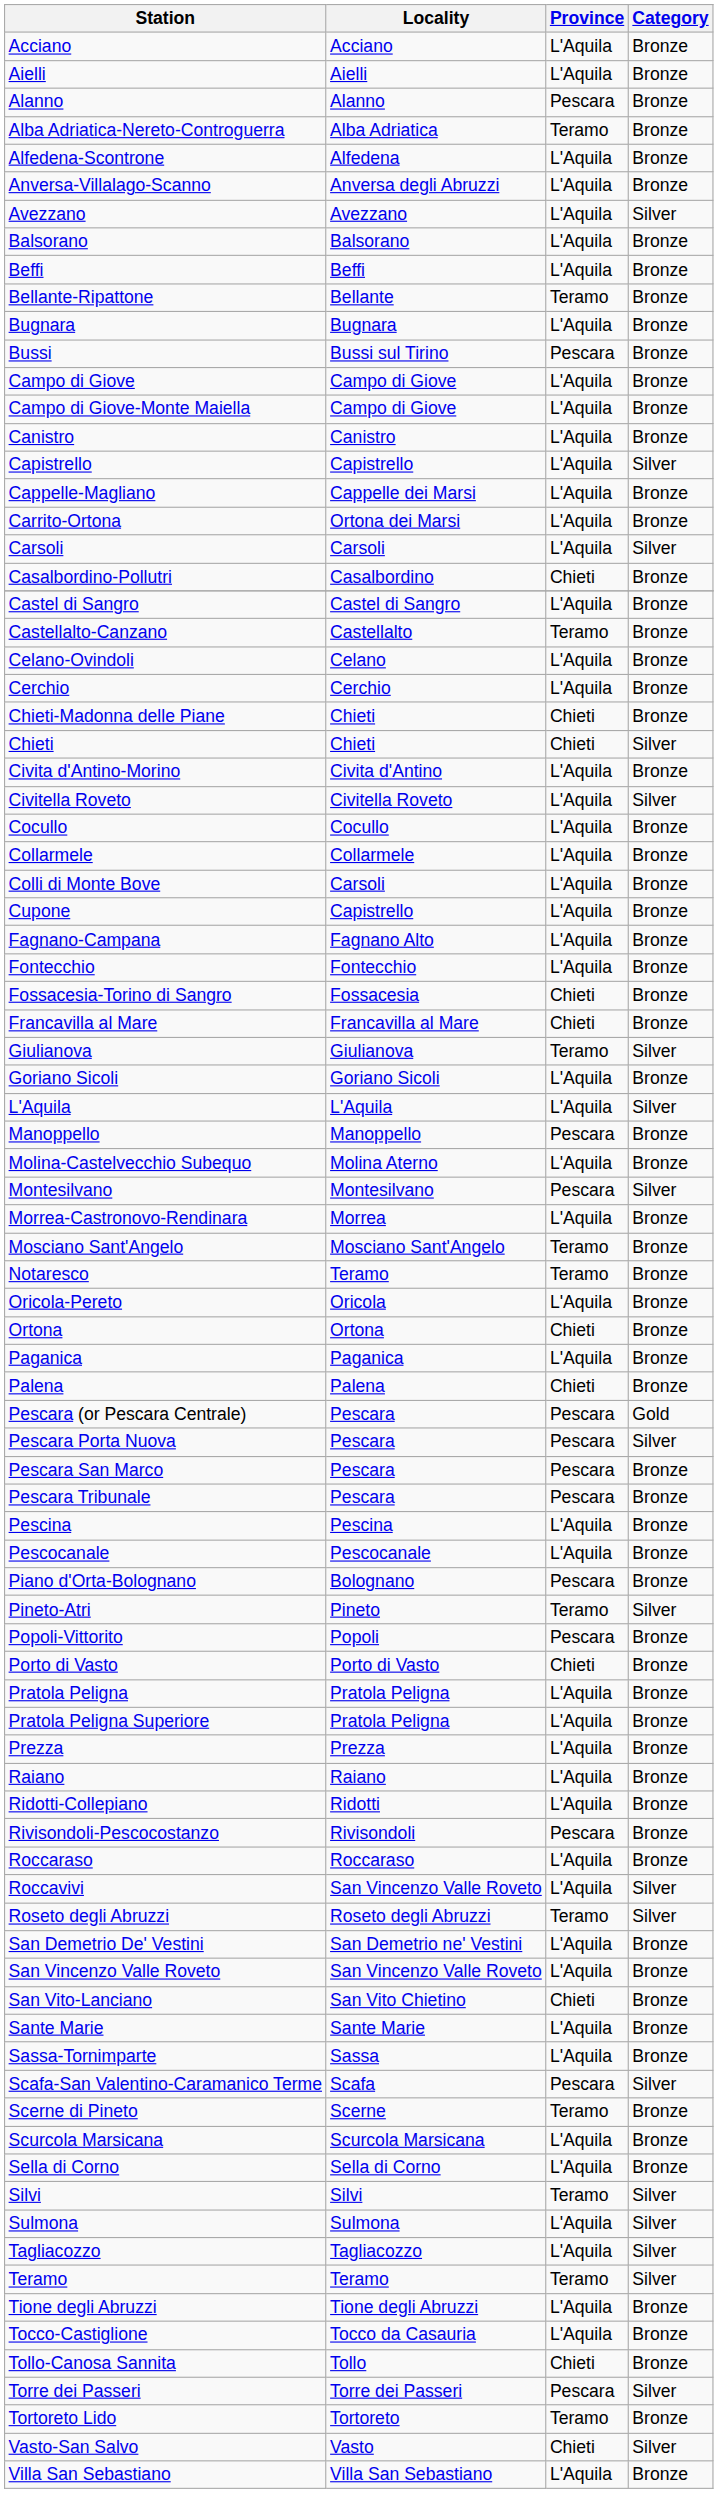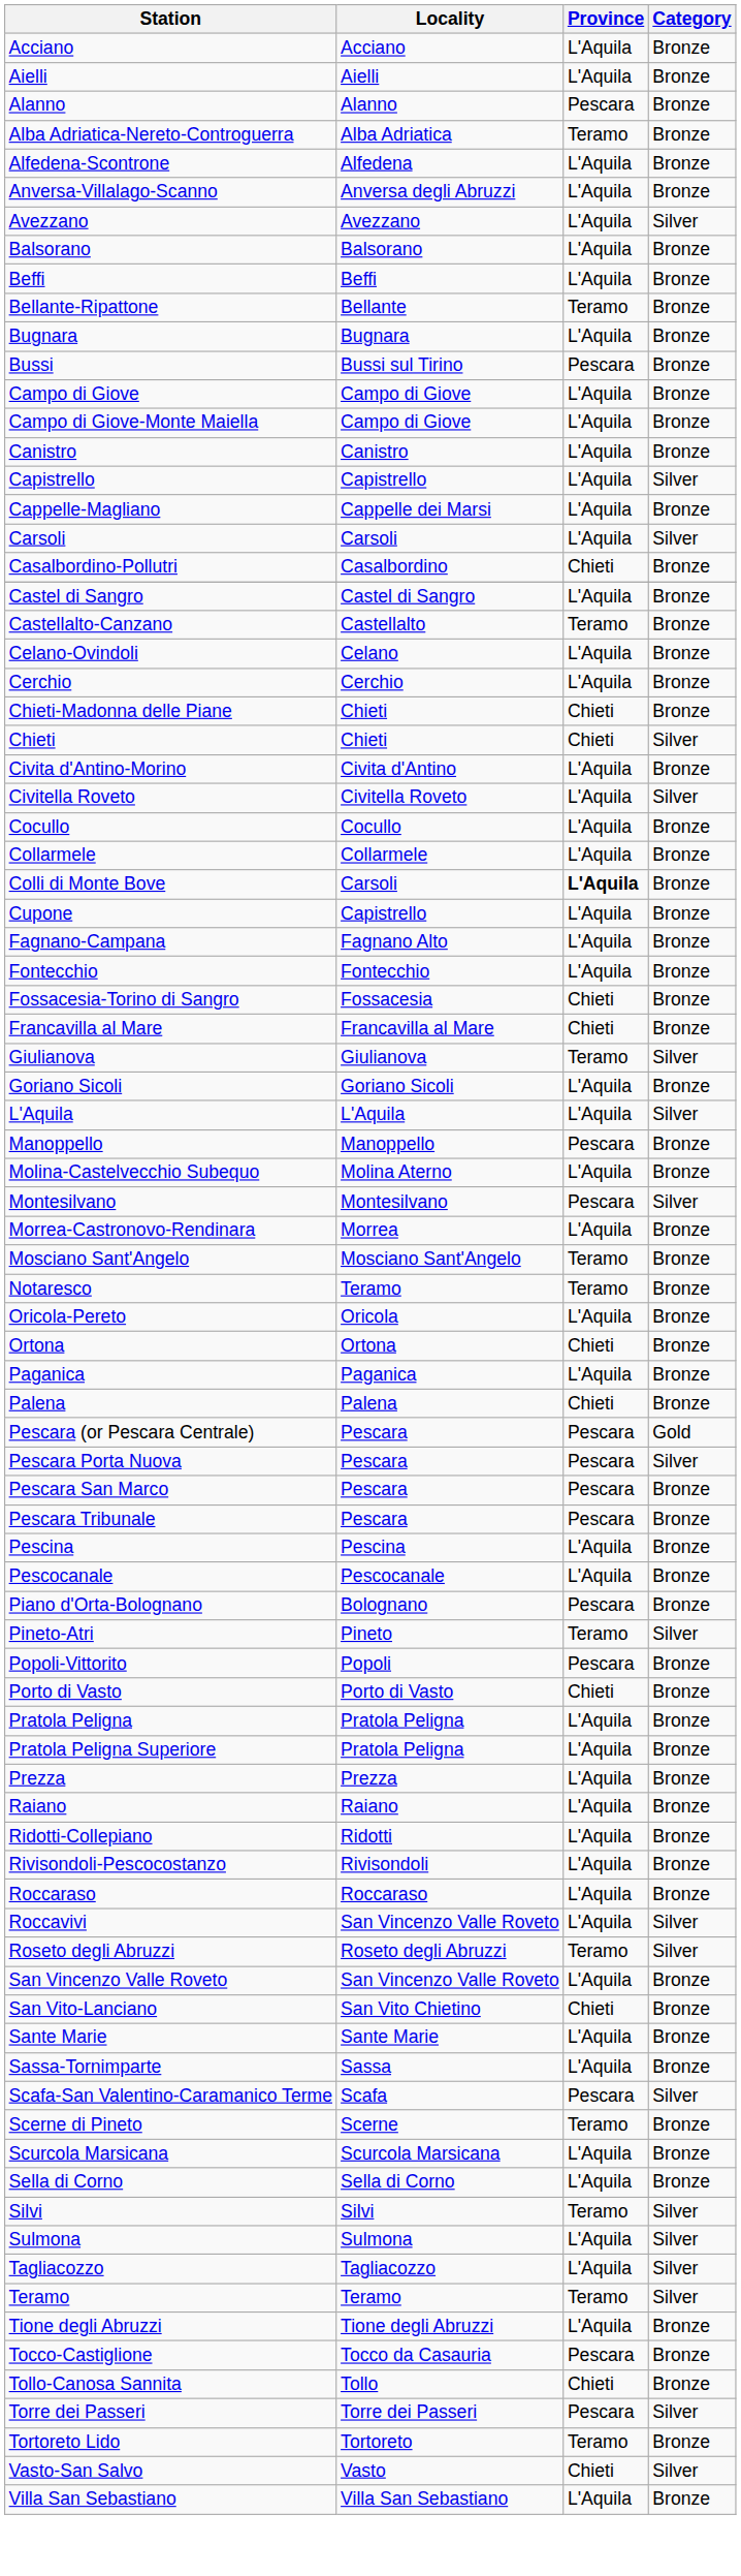 <table class="wikitable sortable">
 <tr>
 <th>Station</th>
 <th>Locality</th>
 <th><a href='#'>Province</a></th>
 <th><a href='#'>Category</a></th>
 </tr>
 <tr>
 <td><a href='#'>Acciano</a></td>
 <td><a href='#'>Acciano</a></td>
 <td>L'Aquila</td>
 <td>Bronze</td>
 </tr>
 <tr>
 <td><a href='#'>Aielli</a></td>
 <td><a href='#'>Aielli</a></td>
 <td>L'Aquila</td>
 <td>Bronze</td>
 </tr>
 <tr>
 <td><a href='#'>Alanno</a></td>
 <td><a href='#'>Alanno</a></td>
 <td>Pescara</td>
 <td>Bronze</td>
 </tr>
 <tr>
 <td><a href='#'>Alba Adriatica-Nereto-Controguerra</a></td>
 <td><a href='#'>Alba Adriatica</a></td>
 <td>Teramo</td>
 <td>Bronze</td>
 </tr>
 <tr>
 <td><a href='#'>Alfedena-Scontrone</a></td>
 <td><a href='#'>Alfedena</a></td>
 <td>L'Aquila</td>
 <td>Bronze</td>
 </tr>
 <tr>
 <td><a href='#'>Anversa-Villalago-Scanno</a></td>
 <td><a href='#'>Anversa degli Abruzzi</a></td>
 <td>L'Aquila</td>
 <td>Bronze</td>
 </tr>
 <tr>
 <td><a href='#'>Avezzano</a></td>
 <td><a href='#'>Avezzano</a></td>
 <td>L'Aquila</td>
 <td>Silver</td>
 </tr>
 <tr>
 <td><a href='#'>Balsorano</a></td>
 <td><a href='#'>Balsorano</a></td>
 <td>L'Aquila</td>
 <td>Bronze</td>
 </tr>
 <tr>
 <td><a href='#'>Beffi</a></td>
 <td><a href='#'>Beffi</a></td>
 <td>L'Aquila</td>
 <td>Bronze</td>
 </tr>
 <tr>
 <td><a href='#'>Bellante-Ripattone</a></td>
 <td><a href='#'>Bellante</a></td>
 <td>Teramo</td>
 <td>Bronze</td>
 </tr>
 <tr>
 <td><a href='#'>Bugnara</a></td>
 <td><a href='#'>Bugnara</a></td>
 <td>L'Aquila</td>
 <td>Bronze</td>
 </tr>
 <tr>
 <td><a href='#'>Bussi</a></td>
 <td><a href='#'>Bussi sul Tirino</a></td>
 <td>Pescara</td>
 <td>Bronze</td>
 </tr>
 <tr>
 <td><a href='#'>Campo di Giove</a></td>
 <td><a href='#'>Campo di Giove</a></td>
 <td>L'Aquila</td>
 <td>Bronze</td>
 </tr>
 <tr>
 <td><a href='#'>Campo di Giove-Monte Maiella</a></td>
 <td><a href='#'>Campo di Giove</a></td>
 <td>L'Aquila</td>
 <td>Bronze</td>
 </tr>
 <tr>
 <td><a href='#'>Canistro</a></td>
 <td><a href='#'>Canistro</a></td>
 <td>L'Aquila</td>
 <td>Bronze</td>
 </tr>
 <tr>
 <td><a href='#'>Capistrello</a></td>
 <td><a href='#'>Capistrello</a></td>
 <td>L'Aquila</td>
 <td>Silver</td>
 </tr>
 <tr>
 <td><a href='#'>Cappelle-Magliano</a></td>
 <td><a href='#'>Cappelle dei Marsi</a></td>
 <td>L'Aquila</td>
 <td>Bronze</td>
 </tr>
 <tr>
-<td><a href='#'>Carrito-Ortona</a></td>
-<td><a href='#'>Ortona dei Marsi</a></td>
-<td>L'Aquila</td>
-<td>Bronze</td>
-</tr>
-<tr>
 <td><a href='#'>Carsoli</a></td>
 <td><a href='#'>Carsoli</a></td>
 <td>L'Aquila</td>
 <td>Silver</td>
 </tr>
 <tr>
 <td><a href='#'>Casalbordino-Pollutri</a></td>
 <td><a href='#'>Casalbordino</a></td>
 <td>Chieti</td>
 <td>Bronze</td>
 </tr>
 <tr>
 </tr>
 <tr>
 <td><a href='#'>Castel di Sangro</a></td>
 <td><a href='#'>Castel di Sangro</a></td>
 <td>L'Aquila</td>
 <td>Bronze</td>
 </tr>
 <tr>
 <td><a href='#'>Castellalto-Canzano</a></td>
 <td><a href='#'>Castellalto</a></td>
 <td>Teramo</td>
 <td>Bronze</td>
 </tr>
 <tr>
 <td><a href='#'>Celano-Ovindoli</a></td>
 <td><a href='#'>Celano</a></td>
 <td>L'Aquila</td>
 <td>Bronze</td>
 </tr>
 <tr>
 <td><a href='#'>Cerchio</a></td>
 <td><a href='#'>Cerchio</a></td>
 <td>L'Aquila</td>
 <td>Bronze</td>
 </tr>
 <tr>
 <td><a href='#'>Chieti-Madonna delle Piane</a></td>
 <td><a href='#'>Chieti</a></td>
 <td>Chieti</td>
 <td>Bronze</td>
 </tr>
 <tr>
 <td><a href='#'>Chieti</a></td>
 <td><a href='#'>Chieti</a></td>
 <td>Chieti</td>
 <td>Silver</td>
 </tr>
 <tr>
 <td><a href='#'>Civita d'Antino-Morino</a></td>
 <td><a href='#'>Civita d'Antino</a></td>
 <td>L'Aquila</td>
 <td>Bronze</td>
 </tr>
 <tr>
 <td><a href='#'>Civitella Roveto</a></td>
 <td><a href='#'>Civitella Roveto</a></td>
 <td>L'Aquila</td>
 <td>Silver</td>
 </tr>
 <tr>
 <td><a href='#'>Cocullo</a></td>
 <td><a href='#'>Cocullo</a></td>
 <td>L'Aquila</td>
 <td>Bronze</td>
 </tr>
 <tr>
 <td><a href='#'>Collarmele</a></td>
 <td><a href='#'>Collarmele</a></td>
 <td>L'Aquila</td>
 <td>Bronze</td>
 </tr>
 <tr>
 <td><a href='#'>Colli di Monte Bove</a></td>
 <td><a href='#'>Carsoli</a></td>
-<td>L'Aquila</td>
+<td><strong>L'Aquila</strong></td>
 <td>Bronze</td>
 </tr>
 <tr>
 <td><a href='#'>Cupone</a></td>
 <td><a href='#'>Capistrello</a></td>
 <td>L'Aquila</td>
 <td>Bronze</td>
 </tr>
 <tr>
 <td><a href='#'>Fagnano-Campana</a></td>
 <td><a href='#'>Fagnano Alto</a></td>
 <td>L'Aquila</td>
 <td>Bronze</td>
 </tr>
 <tr>
 <td><a href='#'>Fontecchio</a></td>
 <td><a href='#'>Fontecchio</a></td>
 <td>L'Aquila</td>
 <td>Bronze</td>
 </tr>
 <tr>
 <td><a href='#'>Fossacesia-Torino di Sangro</a></td>
 <td><a href='#'>Fossacesia</a></td>
 <td>Chieti</td>
 <td>Bronze</td>
 </tr>
 <tr>
 <td><a href='#'>Francavilla al Mare</a></td>
 <td><a href='#'>Francavilla al Mare</a></td>
 <td>Chieti</td>
 <td>Bronze</td>
 </tr>
 <tr>
 <td><a href='#'>Giulianova</a></td>
 <td><a href='#'>Giulianova</a></td>
 <td>Teramo</td>
 <td>Silver</td>
 </tr>
 <tr>
 <td><a href='#'>Goriano Sicoli</a></td>
 <td><a href='#'>Goriano Sicoli</a></td>
 <td>L'Aquila</td>
 <td>Bronze</td>
 </tr>
 <tr>
 <td><a href='#'>L'Aquila</a></td>
 <td><a href='#'>L'Aquila</a></td>
 <td>L'Aquila</td>
 <td>Silver</td>
 </tr>
 <tr>
 <td><a href='#'>Manoppello</a></td>
 <td><a href='#'>Manoppello</a></td>
 <td>Pescara</td>
 <td>Bronze</td>
 </tr>
 <tr>
 <td><a href='#'>Molina-Castelvecchio Subequo</a></td>
 <td><a href='#'>Molina Aterno</a></td>
 <td>L'Aquila</td>
 <td>Bronze</td>
 </tr>
 <tr>
 <td><a href='#'>Montesilvano</a></td>
 <td><a href='#'>Montesilvano</a></td>
 <td>Pescara</td>
 <td>Silver</td>
 </tr>
 <tr>
 <td><a href='#'>Morrea-Castronovo-Rendinara</a></td>
 <td><a href='#'>Morrea</a></td>
 <td>L'Aquila</td>
 <td>Bronze</td>
 </tr>
 <tr>
 <td><a href='#'>Mosciano Sant'Angelo</a></td>
 <td><a href='#'>Mosciano Sant'Angelo</a></td>
 <td>Teramo</td>
 <td>Bronze</td>
 </tr>
 <tr>
 <td><a href='#'>Notaresco</a></td>
 <td><a href='#'>Teramo</a></td>
 <td>Teramo</td>
 <td>Bronze</td>
 </tr>
 <tr>
 <td><a href='#'>Oricola-Pereto</a></td>
 <td><a href='#'>Oricola</a></td>
 <td>L'Aquila</td>
 <td>Bronze</td>
 </tr>
 <tr>
 <td><a href='#'>Ortona</a></td>
 <td><a href='#'>Ortona</a></td>
 <td>Chieti</td>
 <td>Bronze</td>
 </tr>
 <tr>
 <td><a href='#'>Paganica</a></td>
 <td><a href='#'>Paganica</a></td>
 <td>L'Aquila</td>
 <td>Bronze</td>
 </tr>
 <tr>
 <td><a href='#'>Palena</a></td>
 <td><a href='#'>Palena</a></td>
 <td>Chieti</td>
 <td>Bronze</td>
 </tr>
 <tr>
 <td><a href='#'>Pescara</a> (or Pescara Centrale)</td>
 <td><a href='#'>Pescara</a></td>
 <td>Pescara</td>
 <td>Gold</td>
 </tr>
 <tr>
 <td><a href='#'>Pescara Porta Nuova</a></td>
 <td><a href='#'>Pescara</a></td>
 <td>Pescara</td>
 <td>Silver</td>
 </tr>
 <tr>
 <td><a href='#'>Pescara San Marco</a></td>
 <td><a href='#'>Pescara</a></td>
 <td>Pescara</td>
 <td>Bronze</td>
 </tr>
 <tr>
 <td><a href='#'>Pescara Tribunale</a></td>
 <td><a href='#'>Pescara</a></td>
 <td>Pescara</td>
 <td>Bronze</td>
 </tr>
 <tr>
 <td><a href='#'>Pescina</a></td>
 <td><a href='#'>Pescina</a></td>
 <td>L'Aquila</td>
 <td>Bronze</td>
 </tr>
 <tr>
 <td><a href='#'>Pescocanale</a></td>
 <td><a href='#'>Pescocanale</a></td>
 <td>L'Aquila</td>
 <td>Bronze</td>
 </tr>
 <tr>
 <td><a href='#'>Piano d'Orta-Bolognano</a></td>
 <td><a href='#'>Bolognano</a></td>
 <td>Pescara</td>
 <td>Bronze</td>
 </tr>
 <tr>
 <td><a href='#'>Pineto-Atri</a></td>
 <td><a href='#'>Pineto</a></td>
 <td>Teramo</td>
 <td>Silver</td>
 </tr>
 <tr>
 <td><a href='#'>Popoli-Vittorito</a></td>
 <td><a href='#'>Popoli</a></td>
 <td>Pescara</td>
 <td>Bronze</td>
 </tr>
 <tr>
 <td><a href='#'>Porto di Vasto</a></td>
 <td><a href='#'>Porto di Vasto</a></td>
 <td>Chieti</td>
 <td>Bronze</td>
 </tr>
 <tr>
 <td><a href='#'>Pratola Peligna</a></td>
 <td><a href='#'>Pratola Peligna</a></td>
 <td>L'Aquila</td>
 <td>Bronze</td>
 </tr>
 <tr>
 <td><a href='#'>Pratola Peligna Superiore</a></td>
 <td><a href='#'>Pratola Peligna</a></td>
 <td>L'Aquila</td>
 <td>Bronze</td>
 </tr>
 <tr>
 <td><a href='#'>Prezza</a></td>
 <td><a href='#'>Prezza</a></td>
 <td>L'Aquila</td>
 <td>Bronze</td>
 </tr>
 <tr>
 <td><a href='#'>Raiano</a></td>
 <td><a href='#'>Raiano</a></td>
 <td>L'Aquila</td>
 <td>Bronze</td>
 </tr>
 <tr>
 <td><a href='#'>Ridotti-Collepiano</a></td>
 <td><a href='#'>Ridotti</a></td>
 <td>L'Aquila</td>
 <td>Bronze</td>
 </tr>
 <tr>
 <td><a href='#'>Rivisondoli-Pescocostanzo</a></td>
 <td><a href='#'>Rivisondoli</a></td>
-<td>Pescara</td>
+<td>L'Aquila</td>
 <td>Bronze</td>
 </tr>
 <tr>
 <td><a href='#'>Roccaraso</a></td>
 <td><a href='#'>Roccaraso</a></td>
 <td>L'Aquila</td>
 <td>Bronze</td>
 </tr>
 <tr>
 <td><a href='#'>Roccavivi</a></td>
 <td><a href='#'>San Vincenzo Valle Roveto</a></td>
 <td>L'Aquila</td>
 <td>Silver</td>
 </tr>
 <tr>
 <td><a href='#'>Roseto degli Abruzzi</a></td>
 <td><a href='#'>Roseto degli Abruzzi</a></td>
 <td>Teramo</td>
 <td>Silver</td>
-</tr>
-<tr>
-<td><a href='#'>San Demetrio De' Vestini</a></td>
-<td><a href='#'>San Demetrio ne' Vestini</a></td>
-<td>L'Aquila</td>
-<td>Bronze</td>
 </tr>
 <tr>
 <td><a href='#'>San Vincenzo Valle Roveto</a></td>
 <td><a href='#'>San Vincenzo Valle Roveto</a></td>
 <td>L'Aquila</td>
 <td>Bronze</td>
 </tr>
 <tr>
 <td><a href='#'>San Vito-Lanciano</a></td>
 <td><a href='#'>San Vito Chietino</a></td>
 <td>Chieti</td>
 <td>Bronze</td>
 </tr>
 <tr>
 <td><a href='#'>Sante Marie</a></td>
 <td><a href='#'>Sante Marie</a></td>
 <td>L'Aquila</td>
 <td>Bronze</td>
 </tr>
 <tr>
 <td><a href='#'>Sassa-Tornimparte</a></td>
 <td><a href='#'>Sassa</a></td>
 <td>L'Aquila</td>
 <td>Bronze</td>
 </tr>
 <tr>
 <td><a href='#'>Scafa-San Valentino-Caramanico Terme</a></td>
 <td><a href='#'>Scafa</a></td>
 <td>Pescara</td>
 <td>Silver</td>
 </tr>
 <tr>
 <td><a href='#'>Scerne di Pineto</a></td>
 <td><a href='#'>Scerne</a></td>
 <td>Teramo</td>
 <td>Bronze</td>
 </tr>
 <tr>
 <td><a href='#'>Scurcola Marsicana</a></td>
 <td><a href='#'>Scurcola Marsicana</a></td>
 <td>L'Aquila</td>
 <td>Bronze</td>
 </tr>
 <tr>
 <td><a href='#'>Sella di Corno</a></td>
 <td><a href='#'>Sella di Corno</a></td>
 <td>L'Aquila</td>
 <td>Bronze</td>
 </tr>
 <tr>
 <td><a href='#'>Silvi</a></td>
 <td><a href='#'>Silvi</a></td>
 <td>Teramo</td>
 <td>Silver</td>
 </tr>
 <tr>
 <td><a href='#'>Sulmona</a></td>
 <td><a href='#'>Sulmona</a></td>
 <td>L'Aquila</td>
 <td>Silver</td>
 </tr>
 <tr>
 <td><a href='#'>Tagliacozzo</a></td>
 <td><a href='#'>Tagliacozzo</a></td>
 <td>L'Aquila</td>
 <td>Silver</td>
 </tr>
 <tr>
 <td><a href='#'>Teramo</a></td>
 <td><a href='#'>Teramo</a></td>
 <td>Teramo</td>
 <td>Silver</td>
 </tr>
 <tr>
 <td><a href='#'>Tione degli Abruzzi</a></td>
 <td><a href='#'>Tione degli Abruzzi</a></td>
 <td>L'Aquila</td>
 <td>Bronze</td>
 </tr>
 <tr>
 <td><a href='#'>Tocco-Castiglione</a></td>
 <td><a href='#'>Tocco da Casauria</a></td>
-<td>L'Aquila</td>
+<td>Pescara</td>
 <td>Bronze</td>
 </tr>
 <tr>
 <td><a href='#'>Tollo-Canosa Sannita</a></td>
 <td><a href='#'>Tollo</a></td>
 <td>Chieti</td>
 <td>Bronze</td>
 </tr>
 <tr>
 <td><a href='#'>Torre dei Passeri</a></td>
 <td><a href='#'>Torre dei Passeri</a></td>
 <td>Pescara</td>
 <td>Silver</td>
 </tr>
 <tr>
 <td><a href='#'>Tortoreto Lido</a></td>
 <td><a href='#'>Tortoreto</a></td>
 <td>Teramo</td>
 <td>Bronze</td>
 </tr>
 <tr>
 <td><a href='#'>Vasto-San Salvo</a></td>
 <td><a href='#'>Vasto</a></td>
 <td>Chieti</td>
 <td>Silver</td>
 </tr>
 <tr>
 <td><a href='#'>Villa San Sebastiano</a></td>
 <td><a href='#'>Villa San Sebastiano</a></td>
 <td>L'Aquila</td>
 <td>Bronze</td>
 </tr>
 </table>
